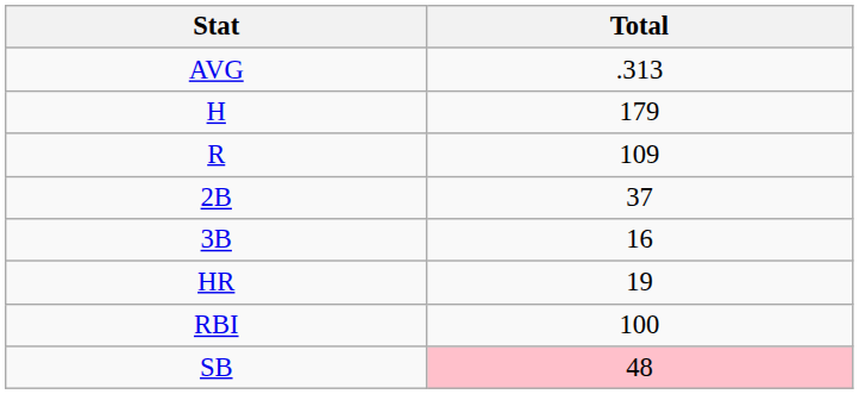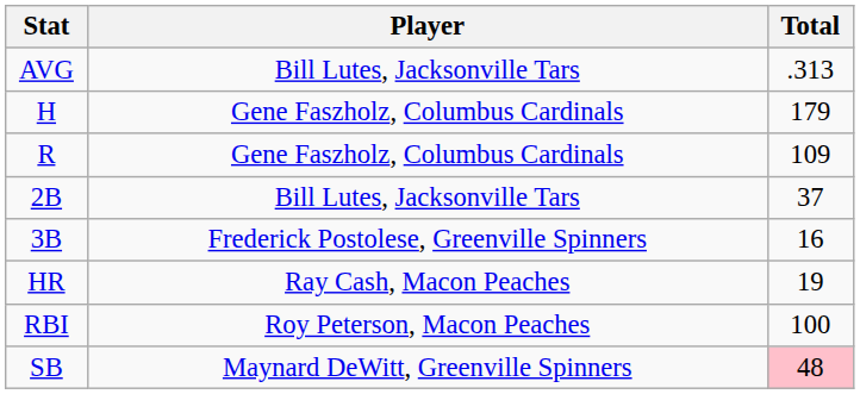 <table class="wikitable" width="40%" style="text-align:center;">
 <tr>
 <th width="5%">Stat</th>
+<th width="60%">Player</th>
 <th width="5%">Total</th>
 </tr>
 <tr>
 <td><a href='#'>AVG</a></td>
+<td><a href='#'>Bill Lutes</a>, <a href='#'>Jacksonville Tars</a></td>
 <td>.313</td>
 </tr>
 <tr>
 <td><a href='#'>H</a></td>
+<td><a href='#'>Gene Faszholz</a>, <a href='#'>Columbus Cardinals</a></td>
 <td>179</td>
 </tr>
 <tr>
 <td><a href='#'>R</a></td>
+<td><a href='#'>Gene Faszholz</a>, <a href='#'>Columbus Cardinals</a></td>
 <td>109</td>
 </tr>
 <tr>
 <td><a href='#'>2B</a></td>
+<td><a href='#'>Bill Lutes</a>, <a href='#'>Jacksonville Tars</a></td>
 <td>37</td>
 </tr>
 <tr>
 <td><a href='#'>3B</a></td>
+<td><a href='#'>Frederick Postolese</a>, <a href='#'>Greenville Spinners</a></td>
 <td>16</td>
 </tr>
 <tr>
 <td><a href='#'>HR</a></td>
+<td><a href='#'>Ray Cash</a>, <a href='#'>Macon Peaches</a></td>
 <td>19</td>
 </tr>
 <tr>
 <td><a href='#'>RBI</a></td>
+<td><a href='#'>Roy Peterson</a>, <a href='#'>Macon Peaches</a></td>
 <td>100</td>
 </tr>
 <tr>
 <td><a href='#'>SB</a></td>
+<td><a href='#'>Maynard DeWitt</a>, <a href='#'>Greenville Spinners</a></td>
 <td style="background: pink;">48</td>
 </tr>
 </table>
